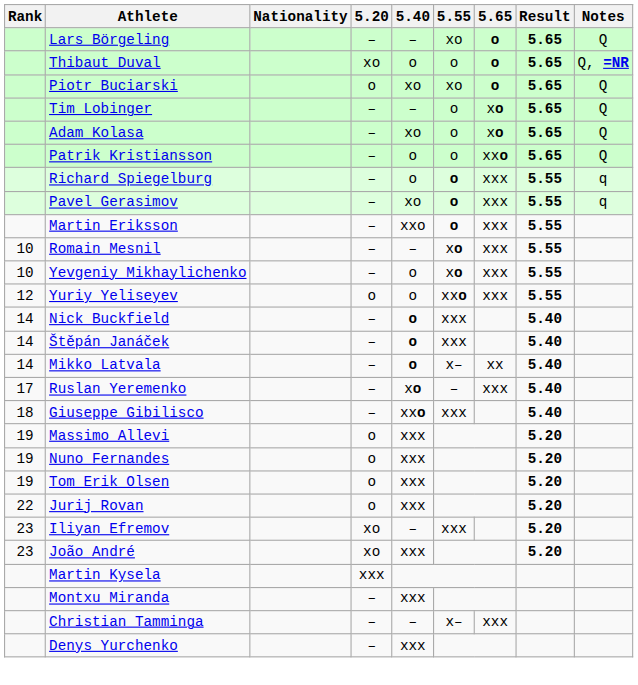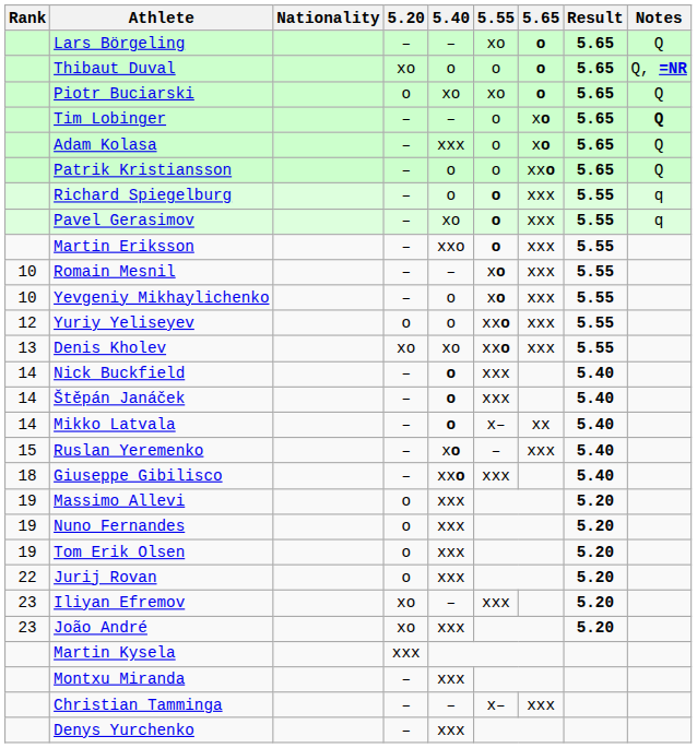 <table class="wikitable sortable" style="text-align:center">
 <tr>
 <th>Rank</th>
 <th>Athlete</th>
 <th>Nationality</th>
 <th>5.20</th>
 <th>5.40</th>
 <th>5.55</th>
 <th>5.65</th>
 <th>Result</th>
 <th>Notes</th>
 </tr>
 <tr bgcolor=ccffcc>
 <td></td>
 <td align="left"><a href='#'>Lars Börgeling</a></td>
 <td align=left></td>
 <td>–</td>
 <td>–</td>
 <td>xo</td>
 <td><strong>o</strong></td>
 <td><strong>5.65</strong></td>
 <td>Q</td>
 </tr>
 <tr bgcolor=ccffcc>
 <td></td>
 <td align="left"><a href='#'>Thibaut Duval</a></td>
 <td align=left></td>
 <td>xo</td>
 <td>o</td>
 <td>o</td>
 <td><strong>o</strong></td>
 <td><strong>5.65</strong></td>
 <td>Q, <strong><a href='#'>=NR</a></strong></td>
 </tr>
 <tr bgcolor=ccffcc>
 <td></td>
 <td align="left"><a href='#'>Piotr Buciarski</a></td>
 <td align=left></td>
 <td>o</td>
 <td>xo</td>
 <td>xo</td>
 <td><strong>o</strong></td>
 <td><strong>5.65</strong></td>
 <td>Q</td>
 </tr>
 <tr bgcolor=ccffcc>
 <td></td>
 <td align="left"><a href='#'>Tim Lobinger</a></td>
 <td align=left></td>
 <td>–</td>
 <td>–</td>
 <td>o</td>
 <td>x<strong>o</strong></td>
 <td><strong>5.65</strong></td>
-<td>Q</td>
+<td><strong>Q</strong></td>
 </tr>
 <tr bgcolor=ccffcc>
 <td></td>
 <td align="left"><a href='#'>Adam Kolasa</a></td>
 <td align=left></td>
 <td>–</td>
-<td>xo</td>
+<td>xxx</td>
 <td>o</td>
 <td>x<strong>o</strong></td>
 <td><strong>5.65</strong></td>
 <td>Q</td>
 </tr>
 <tr bgcolor=ccffcc>
 <td></td>
 <td align="left"><a href='#'>Patrik Kristiansson</a></td>
 <td align=left></td>
 <td>–</td>
 <td>o</td>
 <td>o</td>
 <td>xx<strong>o</strong></td>
 <td><strong>5.65</strong></td>
 <td>Q</td>
 </tr>
 <tr bgcolor=ddffdd>
 <td></td>
 <td align="left"><a href='#'>Richard Spiegelburg</a></td>
 <td align=left></td>
 <td>–</td>
 <td>o</td>
 <td><strong>o</strong></td>
 <td>xxx</td>
 <td><strong>5.55</strong></td>
 <td>q</td>
 </tr>
 <tr bgcolor=ddffdd>
 <td></td>
 <td align="left"><a href='#'>Pavel Gerasimov</a></td>
 <td align=left></td>
 <td>–</td>
 <td>xo</td>
 <td><strong>o</strong></td>
 <td>xxx</td>
 <td><strong>5.55</strong></td>
 <td>q</td>
 </tr>
 <tr>
 <td></td>
 <td align="left"><a href='#'>Martin Eriksson</a></td>
 <td align=left></td>
 <td>–</td>
 <td>xxo</td>
 <td><strong>o</strong></td>
 <td>xxx</td>
 <td><strong>5.55</strong></td>
 <td></td>
 </tr>
 <tr>
 <td>10</td>
 <td align="left"><a href='#'>Romain Mesnil</a></td>
 <td align=left></td>
 <td>–</td>
 <td>–</td>
 <td>x<strong>o</strong></td>
 <td>xxx</td>
 <td><strong>5.55</strong></td>
 <td></td>
 </tr>
 <tr>
 <td>10</td>
 <td align="left"><a href='#'>Yevgeniy Mikhaylichenko</a></td>
 <td align=left></td>
 <td>–</td>
 <td>o</td>
 <td>x<strong>o</strong></td>
 <td>xxx</td>
 <td><strong>5.55</strong></td>
 <td></td>
 </tr>
 <tr>
 <td>12</td>
 <td align="left"><a href='#'>Yuriy Yeliseyev</a></td>
 <td align=left></td>
 <td>o</td>
 <td>o</td>
 <td>xx<strong>o</strong></td>
 <td>xxx</td>
 <td><strong>5.55</strong></td>
 <td></td>
 </tr>
 <tr>
+<td>13</td>
+<td align="left"><a href='#'>Denis Kholev</a></td>
+<td align=left></td>
+<td>xo</td>
+<td>xo</td>
+<td>xx<strong>o</strong></td>
+<td>xxx</td>
+<td><strong>5.55</strong></td>
+<td></td>
+</tr>
+<tr>
 <td>14</td>
 <td align="left"><a href='#'>Nick Buckfield</a></td>
 <td align=left></td>
 <td>–</td>
 <td><strong>o</strong></td>
 <td>xxx</td>
 <td></td>
 <td><strong>5.40</strong></td>
 <td></td>
 </tr>
 <tr>
 <td>14</td>
 <td align="left"><a href='#'>Štěpán Janáček</a></td>
 <td align=left></td>
 <td>–</td>
 <td><strong>o</strong></td>
 <td>xxx</td>
 <td></td>
 <td><strong>5.40</strong></td>
 <td></td>
 </tr>
 <tr>
 <td>14</td>
 <td align="left"><a href='#'>Mikko Latvala</a></td>
 <td align=left></td>
 <td>–</td>
 <td><strong>o</strong></td>
 <td>x–</td>
 <td>xx</td>
 <td><strong>5.40</strong></td>
 <td></td>
 </tr>
 <tr>
-<td>17</td>
+<td>15</td>
 <td align="left"><a href='#'>Ruslan Yeremenko</a></td>
 <td align=left></td>
 <td>–</td>
 <td>x<strong>o</strong></td>
 <td>–</td>
 <td>xxx</td>
 <td><strong>5.40</strong></td>
 <td></td>
 </tr>
 <tr>
 <td>18</td>
 <td align="left"><a href='#'>Giuseppe Gibilisco</a></td>
 <td align=left></td>
 <td>–</td>
 <td>xx<strong>o</strong></td>
 <td>xxx</td>
 <td></td>
 <td><strong>5.40</strong></td>
 <td></td>
 </tr>
 <tr>
 <td>19</td>
 <td align="left"><a href='#'>Massimo Allevi</a></td>
 <td align=left></td>
 <td>o</td>
 <td>xxx</td>
 <td colspan=2></td>
 <td><strong>5.20</strong></td>
 <td></td>
 </tr>
 <tr>
 <td>19</td>
 <td align="left"><a href='#'>Nuno Fernandes</a></td>
 <td align=left></td>
 <td>o</td>
 <td>xxx</td>
 <td colspan=2></td>
 <td><strong>5.20</strong></td>
 <td></td>
 </tr>
 <tr>
 <td>19</td>
 <td align="left"><a href='#'>Tom Erik Olsen</a></td>
 <td align=left></td>
 <td>o</td>
 <td>xxx</td>
 <td colspan=2></td>
 <td><strong>5.20</strong></td>
 <td></td>
 </tr>
 <tr>
 <td>22</td>
 <td align="left"><a href='#'>Jurij Rovan</a></td>
 <td align=left></td>
 <td>o</td>
 <td>xxx</td>
 <td colspan=2></td>
 <td><strong>5.20</strong></td>
 <td></td>
 </tr>
 <tr>
 <td>23</td>
 <td align="left"><a href='#'>Iliyan Efremov</a></td>
 <td align=left></td>
 <td>xo</td>
 <td>–</td>
 <td>xxx</td>
 <td></td>
 <td><strong>5.20</strong></td>
 <td></td>
 </tr>
 <tr>
 <td>23</td>
 <td align="left"><a href='#'>João André</a></td>
 <td align=left></td>
 <td>xo</td>
 <td>xxx</td>
 <td colspan=2></td>
 <td><strong>5.20</strong></td>
 <td></td>
 </tr>
 <tr>
 <td></td>
 <td align="left"><a href='#'>Martin Kysela</a></td>
 <td align=left></td>
 <td>xxx</td>
 <td colspan=3></td>
 <td><strong></strong></td>
 <td></td>
 </tr>
 <tr>
 <td></td>
 <td align="left"><a href='#'>Montxu Miranda</a></td>
 <td align=left></td>
 <td>–</td>
 <td>xxx</td>
 <td colspan=2></td>
 <td><strong></strong></td>
 <td></td>
 </tr>
 <tr>
 <td></td>
 <td align="left"><a href='#'>Christian Tamminga</a></td>
 <td align=left></td>
 <td>–</td>
 <td>–</td>
 <td>x–</td>
 <td>xxx</td>
 <td><strong></strong></td>
 <td></td>
 </tr>
 <tr>
 <td></td>
 <td align="left"><a href='#'>Denys Yurchenko</a></td>
 <td align=left></td>
 <td>–</td>
 <td>xxx</td>
 <td colspan=2></td>
 <td><strong></strong></td>
 <td></td>
 </tr>
 </table>
